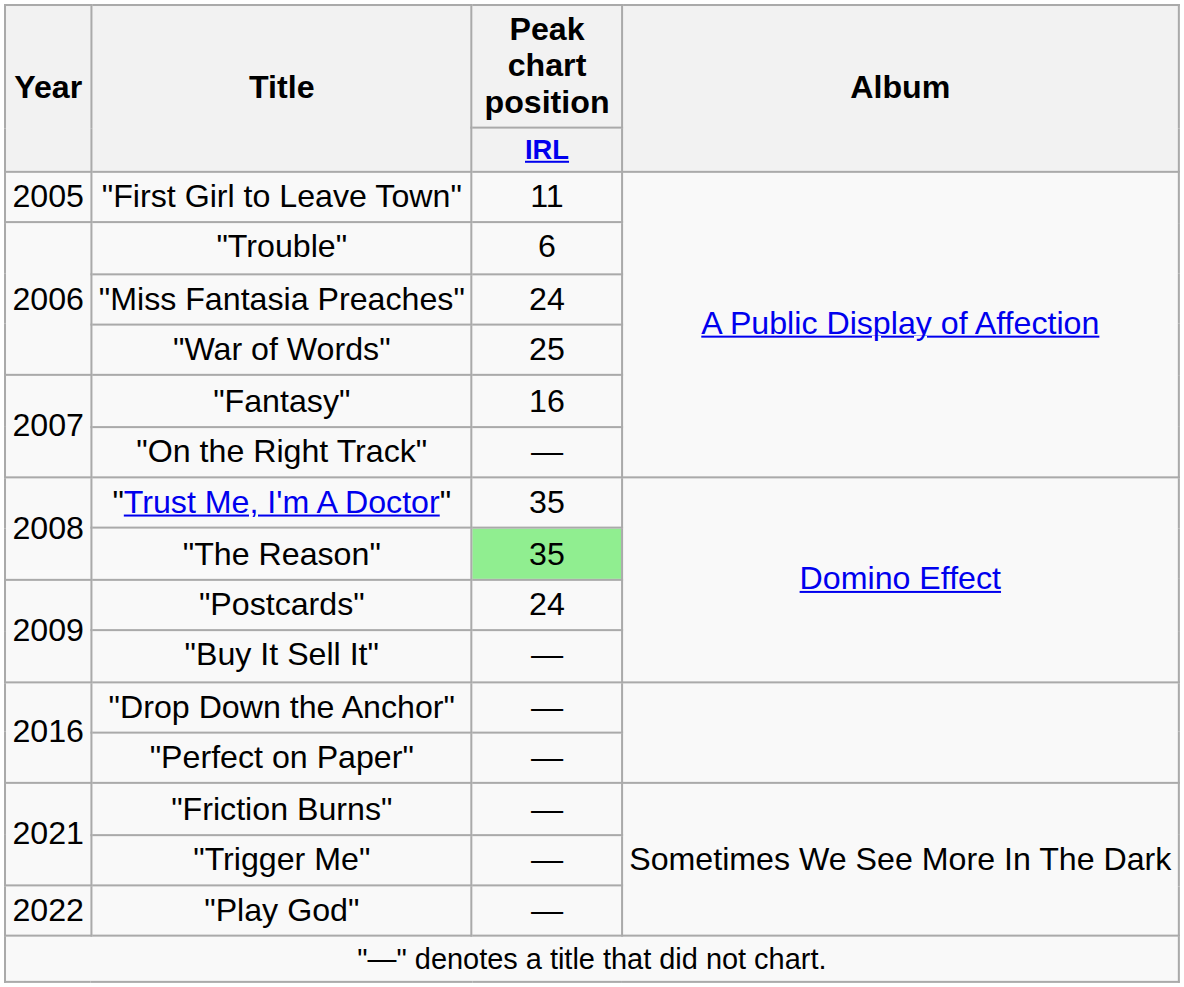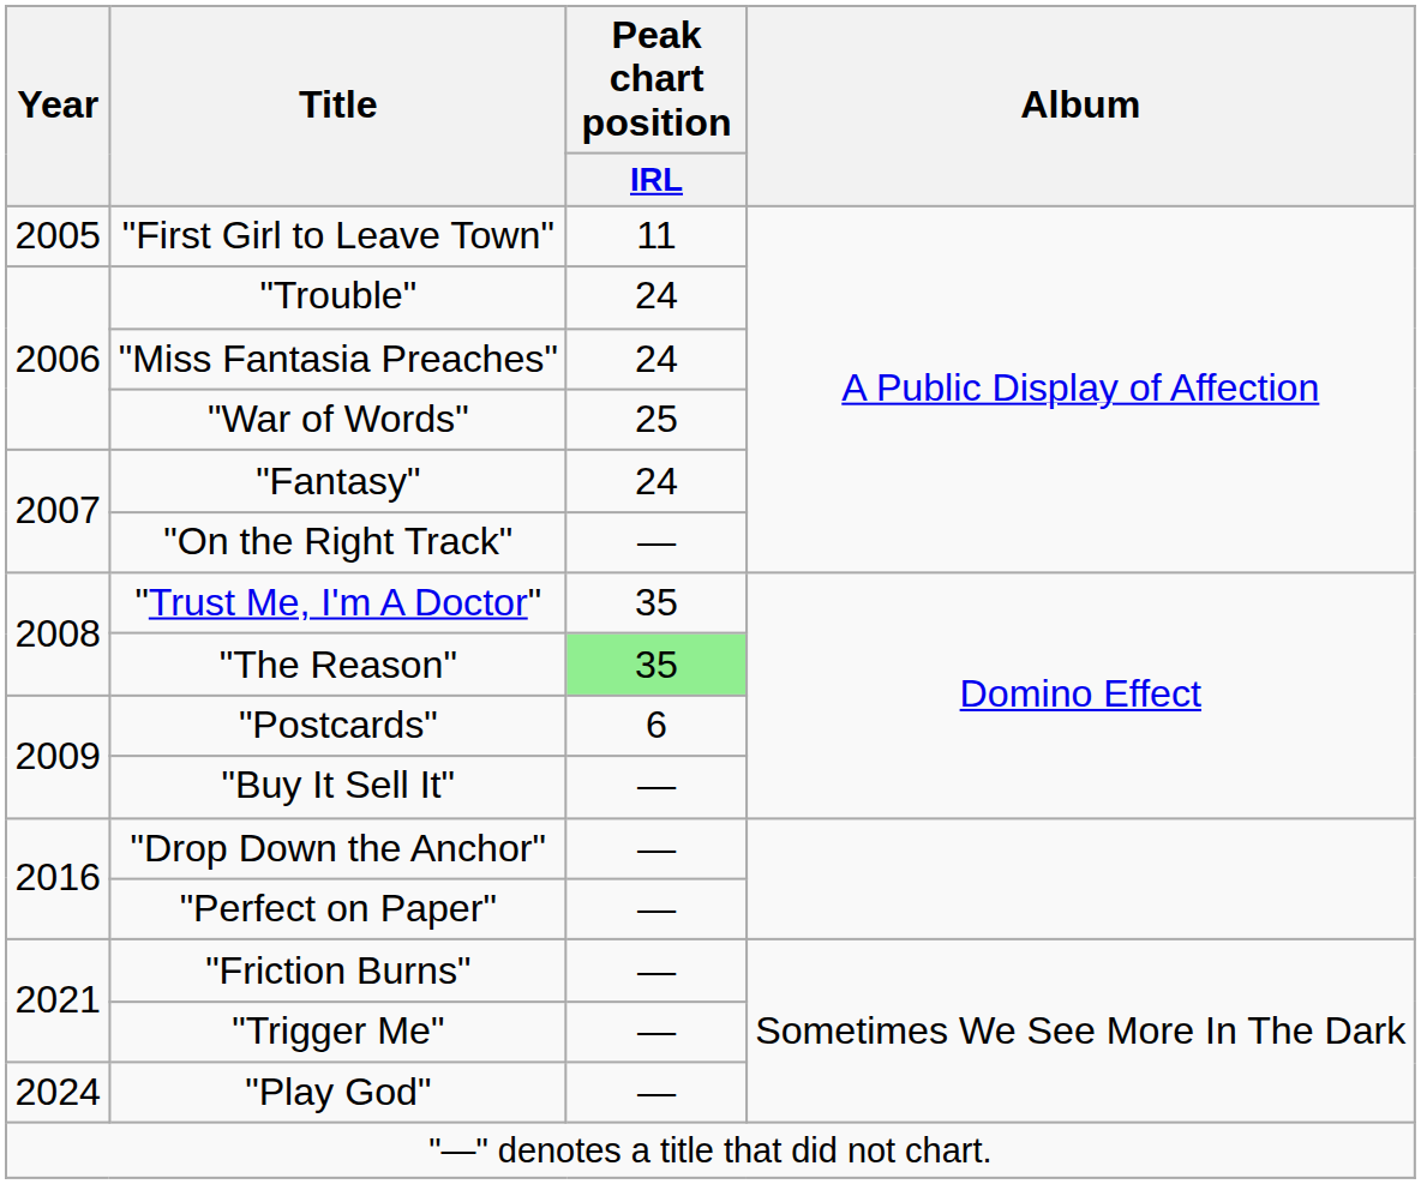 <table class="wikitable" style="text-align:center;">
 <tr>
 <th rowspan=2>Year</th>
 <th rowspan=2>Title</th>
 <th>Peak chart position</th>
 <th rowspan="2">Album</th>
 </tr>
 <tr>
 <th style="width:5em;font-size:85%"><a href='#'>IRL</a><br></th>
 </tr>
 <tr>
 <td>2005</td>
 <td>"First Girl to Leave Town"</td>
 <td style="text-align:center;">11</td>
 <td rowspan="6"><a href='#'>A Public Display of Affection</a></td>
 </tr>
 <tr>
 <td rowspan="3">2006</td>
 <td>"Trouble"</td>
-<td style="text-align:center;">6</td>
+<td style="text-align:center;">24</td>
 </tr>
 <tr>
 <td>"Miss Fantasia Preaches"</td>
 <td style="text-align:center;">24</td>
 </tr>
 <tr>
 <td>"War of Words"</td>
 <td style="text-align:center;">25</td>
 </tr>
 <tr>
 <td rowspan="2">2007</td>
 <td>"Fantasy"</td>
-<td style="text-align:center;">16</td>
+<td style="text-align:center;">24</td>
 </tr>
 <tr>
 <td>"On the Right Track"<br></td>
 <td style="text-align:center;">—</td>
 </tr>
 <tr>
 <td rowspan="2">2008</td>
 <td>"<a href='#'>Trust Me, I'm A Doctor</a>"<br></td>
 <td style="text-align:center;">35</td>
 <td rowspan="4"><a href='#'>Domino Effect</a></td>
 </tr>
 <tr>
 <td>"The Reason"<br></td>
 <td style="background: lightgreen; text-align:center;">35</td>
 </tr>
 <tr>
 <td rowspan="2">2009</td>
 <td>"Postcards"<br></td>
-<td style="text-align:center;">24</td>
+<td style="text-align:center;">6</td>
 </tr>
 <tr>
 <td>"Buy It Sell It"<br></td>
 <td style="text-align:center;">—</td>
 </tr>
 <tr>
 <td rowspan="2">2016</td>
 <td>"Drop Down the Anchor"<br></td>
 <td style="text-align:center;">—</td>
 <td rowspan="2"></td>
 </tr>
 <tr>
 <td>"Perfect on Paper"<br></td>
 <td>—</td>
 </tr>
 <tr>
 <td rowspan="2">2021</td>
 <td>"Friction Burns"<br></td>
 <td style="text-align:center;">—</td>
 <td rowspan="3">Sometimes We See More In The Dark</td>
 </tr>
 <tr>
 <td>"Trigger Me"<br></td>
 <td style="text-align:center;">—</td>
 </tr>
 <tr>
-<td>2022</td>
+<td>2024</td>
 <td>"Play God"<br></td>
 <td style="text-align:center;">—</td>
 </tr>
 <tr>
 <td colspan="4" style="font-size:90%">"—" denotes a title that did not chart.</td>
 </tr>
 </table>
